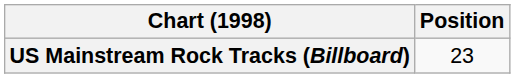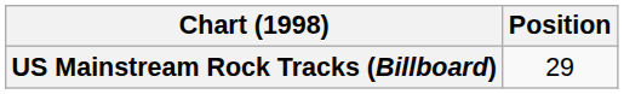 <table class="wikitable plainrowheaders" style="text-align:center">
 <tr>
 <th>Chart (1998)</th>
 <th>Position</th>
 </tr>
 <tr>
 <th scope="row">US Mainstream Rock Tracks (<em>Billboard</em>)</th>
-<td>23</td>
+<td>29</td>
 </tr>
 </table>
